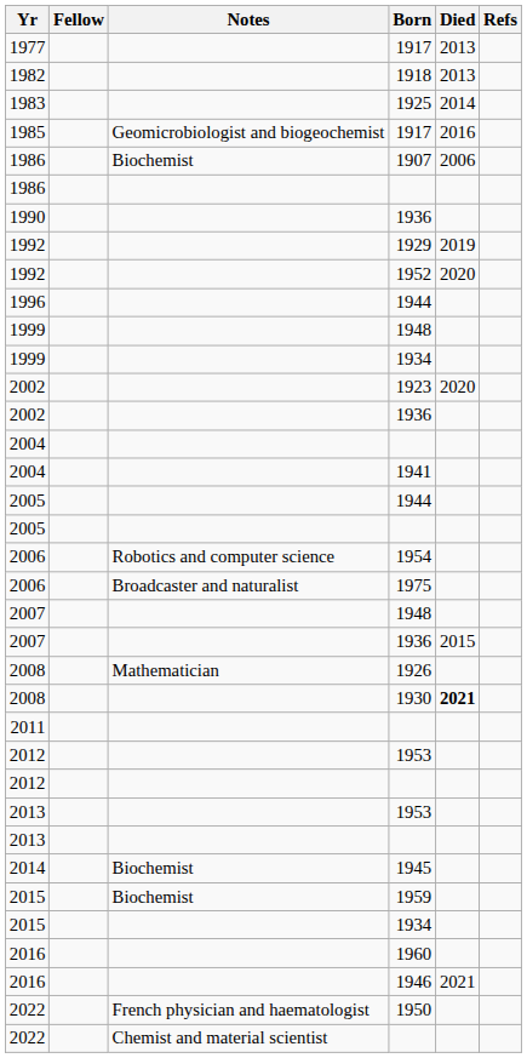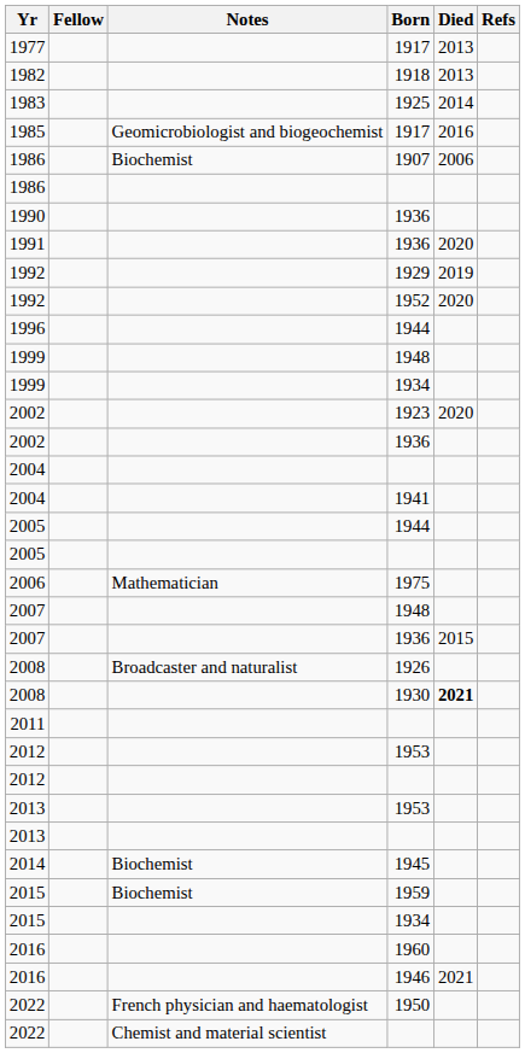 <table class="wikitable sortable">
 <tr>
 <th>Yr</th>
 <th>Fellow</th>
 <th>Notes</th>
 <th>Born</th>
 <th>Died</th>
 <th>Refs</th>
 </tr>
 <tr>
 <td align=right>1977</td>
 <td></td>
 <td></td>
 <td align=right>1917</td>
 <td align=right>2013</td>
 <td></td>
 </tr>
 <tr>
 <td align=right>1982</td>
 <td></td>
 <td></td>
 <td align=right>1918</td>
 <td align=right>2013</td>
 <td></td>
 </tr>
 <tr>
 <td align=right>1983</td>
 <td></td>
 <td></td>
 <td align=right>1925</td>
 <td align=right>2014</td>
 <td></td>
 </tr>
 <tr>
 <td align=right>1985</td>
 <td></td>
 <td>Geomicrobiologist and biogeochemist</td>
 <td align=right>1917</td>
 <td align=right>2016</td>
 <td></td>
 </tr>
 <tr>
 <td align=right>1986</td>
 <td></td>
 <td>Biochemist</td>
 <td align=right>1907</td>
 <td align=right>2006</td>
 <td></td>
 </tr>
 <tr>
 <td align=right>1986</td>
 <td></td>
 <td></td>
 <td align=right></td>
 <td align=right></td>
 <td></td>
 </tr>
 <tr>
 <td align=right>1990</td>
 <td></td>
 <td></td>
 <td align=right>1936</td>
 <td align=right></td>
+<td></td>
+</tr>
+<tr>
+<td align=right>1991</td>
+<td> </td>
+<td></td>
+<td align=right>1936</td>
+<td align=right>2020</td>
 <td></td>
 </tr>
 <tr>
 <td align=right>1992</td>
 <td></td>
 <td></td>
 <td align=right>1929</td>
 <td align=right>2019</td>
 <td></td>
 </tr>
 <tr>
 <td align=right>1992</td>
 <td></td>
 <td></td>
 <td align=right>1952</td>
 <td align=right>2020</td>
 <td></td>
 </tr>
 <tr>
 <td align=right>1996</td>
 <td></td>
 <td></td>
 <td align=right>1944</td>
 <td align=right></td>
 <td></td>
 </tr>
 <tr>
 <td align=right>1999</td>
 <td></td>
 <td></td>
 <td align=right>1948</td>
 <td align="right"></td>
 <td></td>
 </tr>
 <tr>
 <td align=right>1999</td>
 <td></td>
 <td></td>
 <td align=right>1934</td>
 <td align=right></td>
 <td></td>
 </tr>
 <tr>
 <td align=right>2002</td>
 <td></td>
 <td></td>
 <td align=right>1923</td>
 <td align=right>2020</td>
 <td></td>
 </tr>
 <tr>
 <td align=right>2002</td>
 <td></td>
 <td></td>
 <td align=right>1936</td>
 <td align=right></td>
 <td></td>
 </tr>
 <tr>
 <td align=right>2004</td>
 <td></td>
 <td></td>
 <td align=right></td>
 <td align=right></td>
 <td></td>
 </tr>
 <tr>
 <td align=right>2004</td>
 <td></td>
 <td></td>
 <td align=right>1941</td>
 <td align=right></td>
 <td></td>
 </tr>
 <tr>
 <td align=right>2005</td>
 <td></td>
 <td></td>
 <td align=right>1944</td>
 <td align=right></td>
 <td></td>
 </tr>
 <tr>
 <td align=right>2005</td>
 <td></td>
 <td></td>
 <td align=right></td>
 <td align=right></td>
 <td></td>
 </tr>
 <tr>
 <td align=right>2006</td>
 <td></td>
-<td>Robotics and computer science</td>
-<td align=right>1954</td>
-<td align=right></td>
-<td></td>
-</tr>
-<tr>
-<td align=right>2006</td>
-<td></td>
-<td>Broadcaster and naturalist</td>
+<td>Mathematician</td>
 <td align=right>1975</td>
 <td align=right></td>
 <td></td>
 </tr>
 <tr>
 <td align=right>2007</td>
 <td></td>
 <td></td>
 <td align=right>1948</td>
 <td align=right></td>
 <td></td>
 </tr>
 <tr>
 <td align=right>2007</td>
 <td></td>
 <td></td>
 <td align=right>1936</td>
 <td align=right>2015</td>
 <td></td>
 </tr>
 <tr>
 <td align=right>2008</td>
 <td></td>
-<td>Mathematician</td>
+<td>Broadcaster and naturalist</td>
 <td align=right>1926</td>
 <td align=right></td>
 <td></td>
 </tr>
 <tr>
 <td align=right>2008</td>
 <td></td>
 <td></td>
 <td align=right>1930</td>
 <td align=right><strong>2021</strong></td>
 <td></td>
 </tr>
 <tr>
 <td align=right>2011</td>
 <td></td>
 <td></td>
 <td align=right></td>
 <td align=right></td>
 <td></td>
 </tr>
 <tr>
 <td align=right>2012</td>
 <td></td>
 <td></td>
 <td align=right>1953</td>
 <td align=right></td>
 <td></td>
 </tr>
 <tr>
 <td align=right>2012</td>
 <td></td>
 <td></td>
 <td align=right></td>
 <td align=right></td>
 <td></td>
 </tr>
 <tr>
 <td align=right>2013</td>
 <td></td>
 <td></td>
 <td align=right>1953</td>
 <td align=right></td>
 <td></td>
 </tr>
 <tr>
 <td align=right>2013</td>
 <td></td>
 <td></td>
 <td align=right></td>
 <td align=right></td>
 <td></td>
 </tr>
 <tr>
 <td align=right>2014</td>
 <td></td>
 <td>Biochemist</td>
 <td align=right>1945</td>
 <td align=right></td>
 <td></td>
 </tr>
 <tr>
 <td align=right>2015</td>
 <td></td>
 <td>Biochemist</td>
 <td align=right>1959</td>
 <td align=right></td>
 <td></td>
 </tr>
 <tr>
 <td align=right>2015</td>
 <td></td>
 <td></td>
 <td align=right>1934</td>
 <td align=right></td>
 <td></td>
 </tr>
 <tr>
 <td align=right>2016</td>
 <td></td>
 <td></td>
 <td align=right>1960</td>
 <td align=right></td>
 <td></td>
 </tr>
 <tr>
 <td align=right>2016</td>
 <td></td>
 <td></td>
 <td align=right>1946</td>
 <td align=right>2021</td>
 <td></td>
 </tr>
 <tr>
 <td align=right>2022</td>
 <td></td>
 <td>French physician and haematologist</td>
 <td align=right>1950</td>
 <td align="right"></td>
 <td></td>
 </tr>
 <tr>
 <td align=right>2022</td>
 <td></td>
 <td>Chemist and material scientist</td>
 <td align=right></td>
 <td align=right></td>
 <td></td>
 </tr>
 </table>
